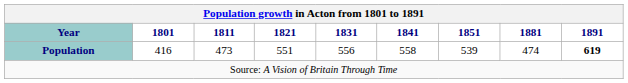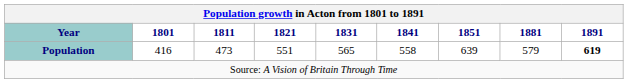 <table class="wikitable" style="width:70%;border:0px;text-align:center;line-height:120%;">
 <tr>
 <th colspan="11" style="text-align:center;"><a href='#'>Population growth</a> in Acton from 1801 to 1891</th>
 </tr>
 <tr>
 <th style="background: #99CCCC; color: #000080" height="17">Year</th>
 <th style="background: #FFFFFF; color:#000080;">1801</th>
 <th style="background: #FFFFFF; color:#000080;">1811</th>
 <th style="background: #FFFFFF; color:#000080;">1821</th>
 <th style="background: #FFFFFF; color:#000080;">1831</th>
 <th style="background: #FFFFFF; color:#000080;">1841</th>
 <th style="background: #FFFFFF; color:#000080;">1851</th>
 <th style="background: #FFFFFF; color:#000080;">1881</th>
 <th style="background: #FFFFFF; color:#000080;">1891</th>
 </tr>
 <tr Align="center">
 <th style="background: #99CCCC; color: #000080" height="17">Population</th>
 <td style="background: #FFFFFF; color: black;">416</td>
 <td style="background: #FFFFFF; color: black;">473</td>
 <td style="background: #FFFFFF; color: black;">551</td>
-<td style="background: #FFFFFF; color: black;">556</td>
+<td style="background: #FFFFFF; color: black;">565</td>
 <td style="background: #FFFFFF; color: black;">558</td>
-<td style="background: #FFFFFF; color: black;">539</td>
-<td style="background: #FFFFFF; color: black;">474</td>
+<td style="background: #FFFFFF; color: black;">639</td>
+<td style="background: #FFFFFF; color: black;">579</td>
 <td style="background: #FFFFFF; color: black;"><strong>619</strong></td>
 </tr>
 <tr>
 <td colspan="11" style="text-align:center;font-size:90%;">Source: <em>A Vision of Britain Through Time</em></td>
 </tr>
 </table>
